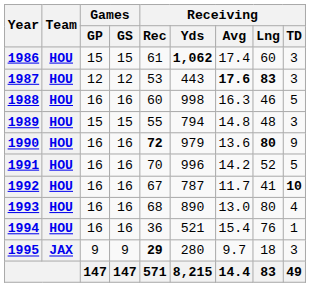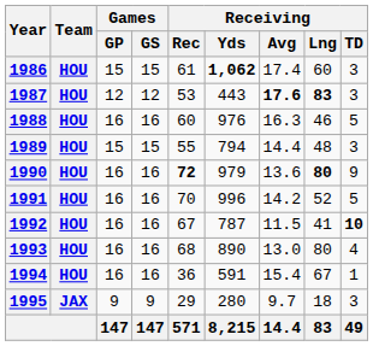 <table class="wikitable" style="text-align:center;">
 <tr>
 <th rowspan="2">Year</th>
 <th rowspan="2">Team</th>
 <th colspan="2">Games</th>
 <th colspan="5">Receiving</th>
 </tr>
 <tr>
 <th>GP</th>
 <th>GS</th>
 <th>Rec</th>
 <th>Yds</th>
 <th>Avg</th>
 <th>Lng</th>
 <th>TD</th>
 </tr>
 <tr>
 <th><a href='#'>1986</a></th>
 <th><a href='#'>HOU</a></th>
 <td>15</td>
 <td>15</td>
 <td>61</td>
 <td><strong>1,062</strong></td>
 <td>17.4</td>
 <td>60</td>
 <td>3</td>
 </tr>
 <tr>
 <th><a href='#'>1987</a></th>
 <th><a href='#'>HOU</a></th>
 <td>12</td>
 <td>12</td>
 <td>53</td>
 <td>443</td>
 <td><strong>17.6</strong></td>
 <td><strong>83</strong></td>
 <td>3</td>
 </tr>
 <tr>
 <th><a href='#'>1988</a></th>
 <th><a href='#'>HOU</a></th>
 <td>16</td>
 <td>16</td>
 <td>60</td>
-<td>998</td>
+<td>976</td>
 <td>16.3</td>
 <td>46</td>
 <td>5</td>
 </tr>
 <tr>
 <th><a href='#'>1989</a></th>
 <th><a href='#'>HOU</a></th>
 <td>15</td>
 <td>15</td>
 <td>55</td>
 <td>794</td>
-<td>14.8</td>
+<td>14.4</td>
 <td>48</td>
 <td>3</td>
 </tr>
 <tr>
 <th><a href='#'>1990</a></th>
 <th><a href='#'>HOU</a></th>
 <td>16</td>
 <td>16</td>
 <td><strong>72</strong></td>
 <td>979</td>
 <td>13.6</td>
 <td><strong>80</strong></td>
 <td>9</td>
 </tr>
 <tr>
 <th><a href='#'>1991</a></th>
 <th><a href='#'>HOU</a></th>
 <td>16</td>
 <td>16</td>
 <td>70</td>
 <td>996</td>
 <td>14.2</td>
 <td>52</td>
 <td>5</td>
 </tr>
 <tr>
 <th><a href='#'>1992</a></th>
 <th><a href='#'>HOU</a></th>
 <td>16</td>
 <td>16</td>
 <td>67</td>
 <td>787</td>
-<td>11.7</td>
+<td>11.5</td>
 <td>41</td>
 <td><strong>10</strong></td>
 </tr>
 <tr>
 <th><a href='#'>1993</a></th>
 <th><a href='#'>HOU</a></th>
 <td>16</td>
 <td>16</td>
 <td>68</td>
 <td>890</td>
 <td>13.0</td>
 <td>80</td>
 <td>4</td>
 </tr>
 <tr>
 <th><a href='#'>1994</a></th>
 <th><a href='#'>HOU</a></th>
 <td>16</td>
 <td>16</td>
 <td>36</td>
-<td>521</td>
+<td>591</td>
 <td>15.4</td>
-<td>76</td>
+<td>67</td>
 <td>1</td>
 </tr>
 <tr>
 <th><a href='#'>1995</a></th>
 <th><a href='#'>JAX</a></th>
 <td>9</td>
 <td>9</td>
-<td><strong>29</strong></td>
+<td>29</td>
 <td>280</td>
 <td>9.7</td>
 <td>18</td>
 <td>3</td>
 </tr>
 <tr>
 <th colspan="2"></th>
 <th>147</th>
 <th>147</th>
 <th>571</th>
 <th>8,215</th>
 <th>14.4</th>
 <th>83</th>
 <th>49</th>
 </tr>
 </table>
